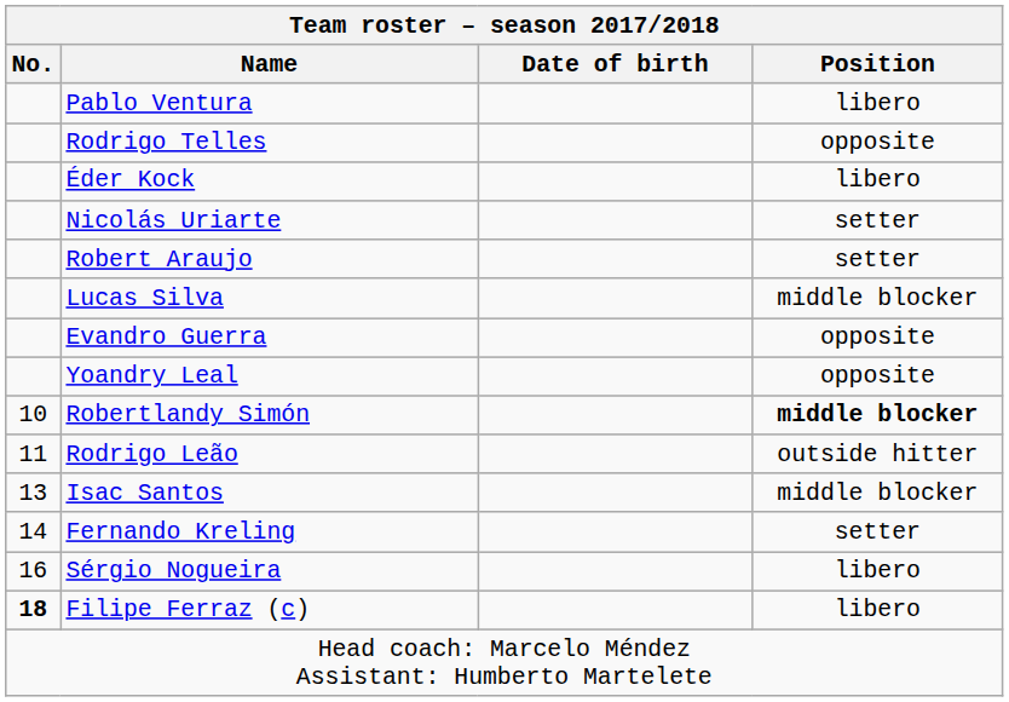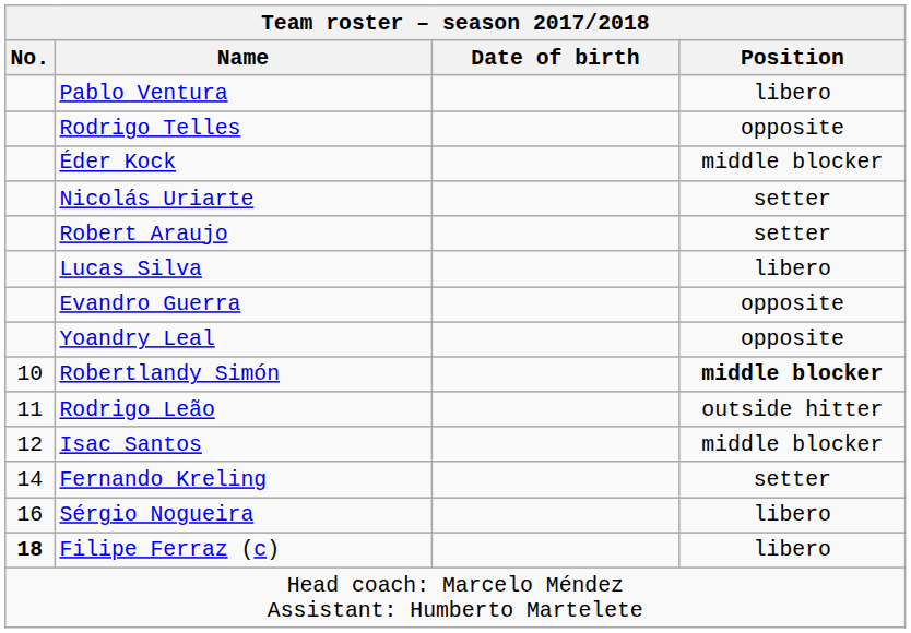 <table class="wikitable collapsible collapsed sortable" style="font-size:100%; text-align:center;">
 <tr>
 <th colspan=6>Team roster – season 2017/2018</th>
 </tr>
 <tr>
 <th>No.</th>
 <th style="width:17em">Name</th>
 <th style="width:11em">Date of birth</th>
 <th style="width:10em">Position</th>
 </tr>
 <tr>
 <td></td>
 <td align=left> <a href='#'>Pablo Ventura</a></td>
 <td align=right></td>
 <td>libero</td>
 </tr>
 <tr>
 <td></td>
 <td align=left> <a href='#'>Rodrigo Telles</a></td>
 <td align=right></td>
 <td>opposite</td>
 </tr>
 <tr>
 <td></td>
 <td align=left> <a href='#'>Éder Kock</a></td>
 <td align=right></td>
-<td>libero</td>
+<td>middle blocker</td>
 </tr>
 <tr>
 <td></td>
 <td align=left> <a href='#'>Nicolás Uriarte</a></td>
 <td align=right></td>
 <td>setter</td>
 </tr>
 <tr>
 <td></td>
 <td align=left> <a href='#'>Robert Araujo</a></td>
 <td align=right></td>
 <td>setter</td>
 </tr>
 <tr>
 <td></td>
 <td align=left> <a href='#'>Lucas Silva</a></td>
 <td align=right></td>
-<td>middle blocker</td>
+<td>libero</td>
 </tr>
 <tr>
 <td></td>
 <td align=left> <a href='#'>Evandro Guerra</a></td>
 <td align=right></td>
 <td>opposite</td>
 </tr>
 <tr>
 <td></td>
 <td align=left> <a href='#'>Yoandry Leal</a></td>
 <td align=right></td>
 <td>opposite</td>
 </tr>
 <tr>
 <td>10</td>
 <td align=left> <a href='#'>Robertlandy Simón</a></td>
 <td align=right></td>
 <td><strong>middle blocker</strong></td>
 </tr>
 <tr>
 <td>11</td>
 <td align=left> <a href='#'>Rodrigo Leão</a></td>
 <td align=right></td>
 <td>outside hitter</td>
 </tr>
 <tr>
-<td>13</td>
+<td>12</td>
 <td align=left> <a href='#'>Isac Santos</a></td>
 <td align=right></td>
 <td>middle blocker</td>
 </tr>
 <tr>
 <td>14</td>
 <td align=left> <a href='#'>Fernando Kreling</a></td>
 <td align=right></td>
 <td>setter</td>
 </tr>
 <tr>
 <td>16</td>
 <td align=left> <a href='#'>Sérgio Nogueira</a></td>
 <td align=right></td>
 <td>libero</td>
 </tr>
 <tr>
 <td><strong>18</strong></td>
 <td align=left> <a href='#'>Filipe Ferraz</a> (<a href='#'>c</a>)</td>
 <td align=right></td>
 <td>libero</td>
 </tr>
 <tr>
 <td colspan=4>Head coach: Marcelo Méndez <br>Assistant: Humberto Martelete</td>
 </tr>
 </table>
